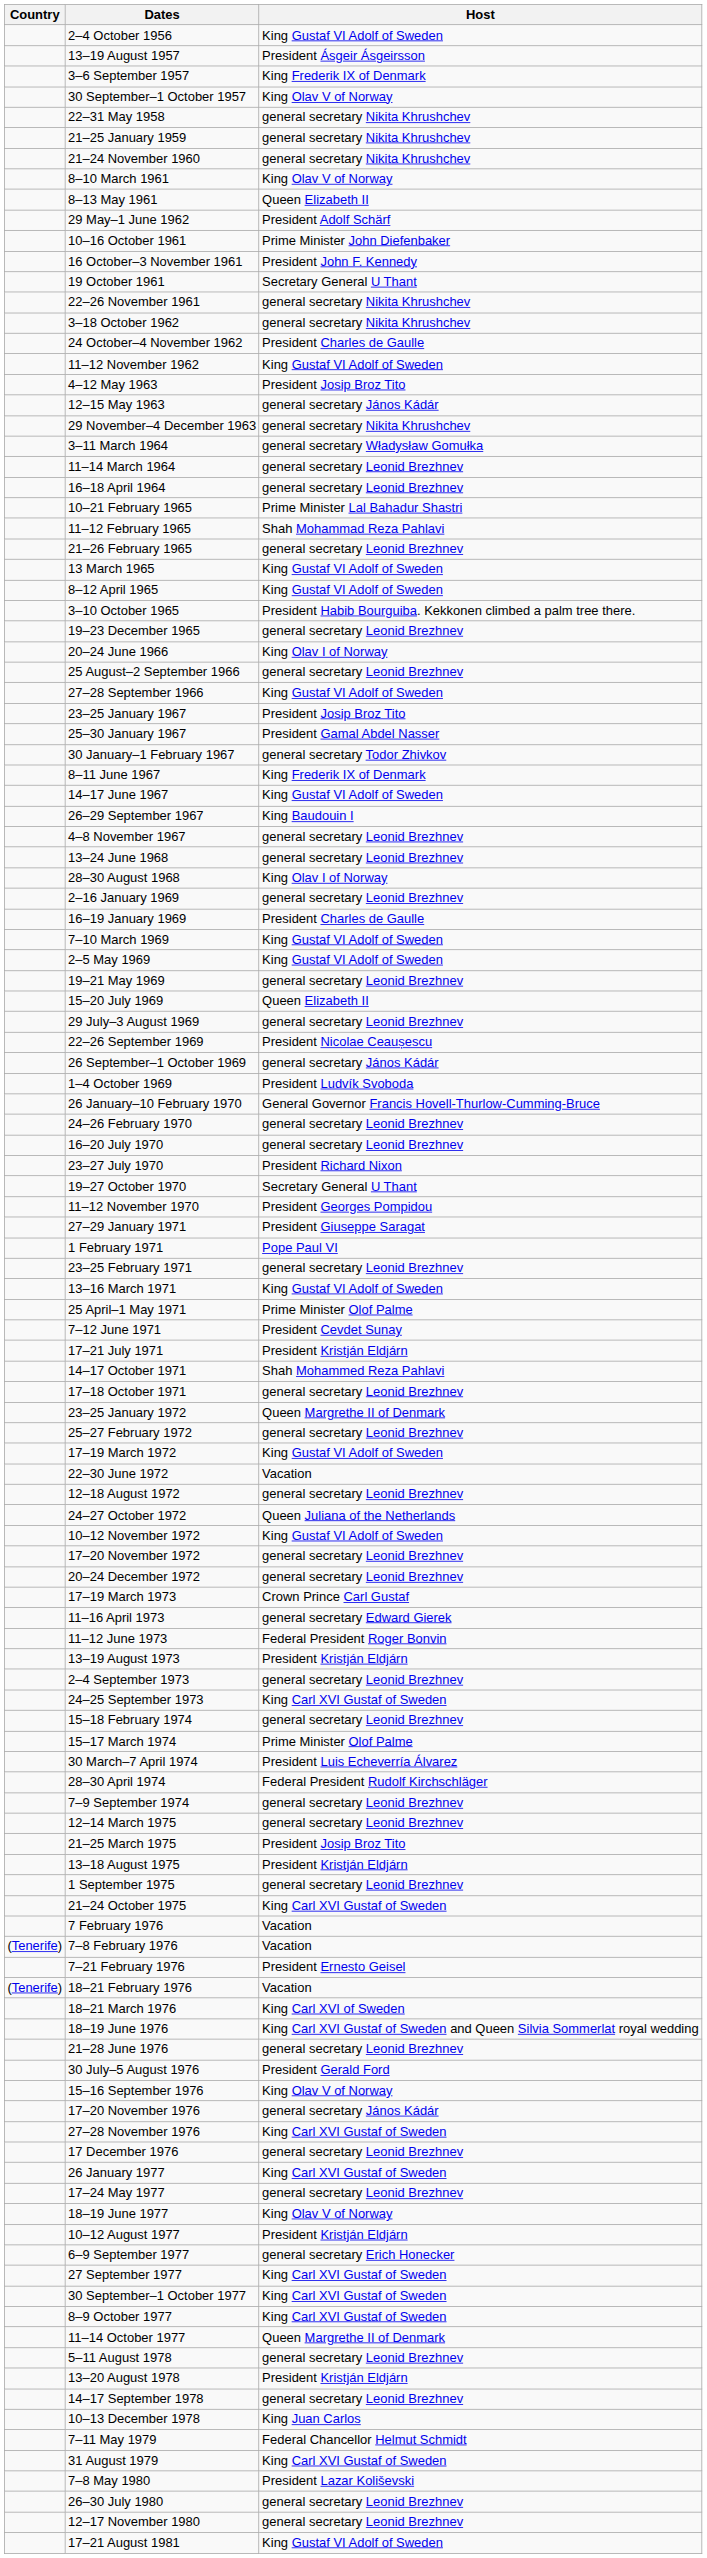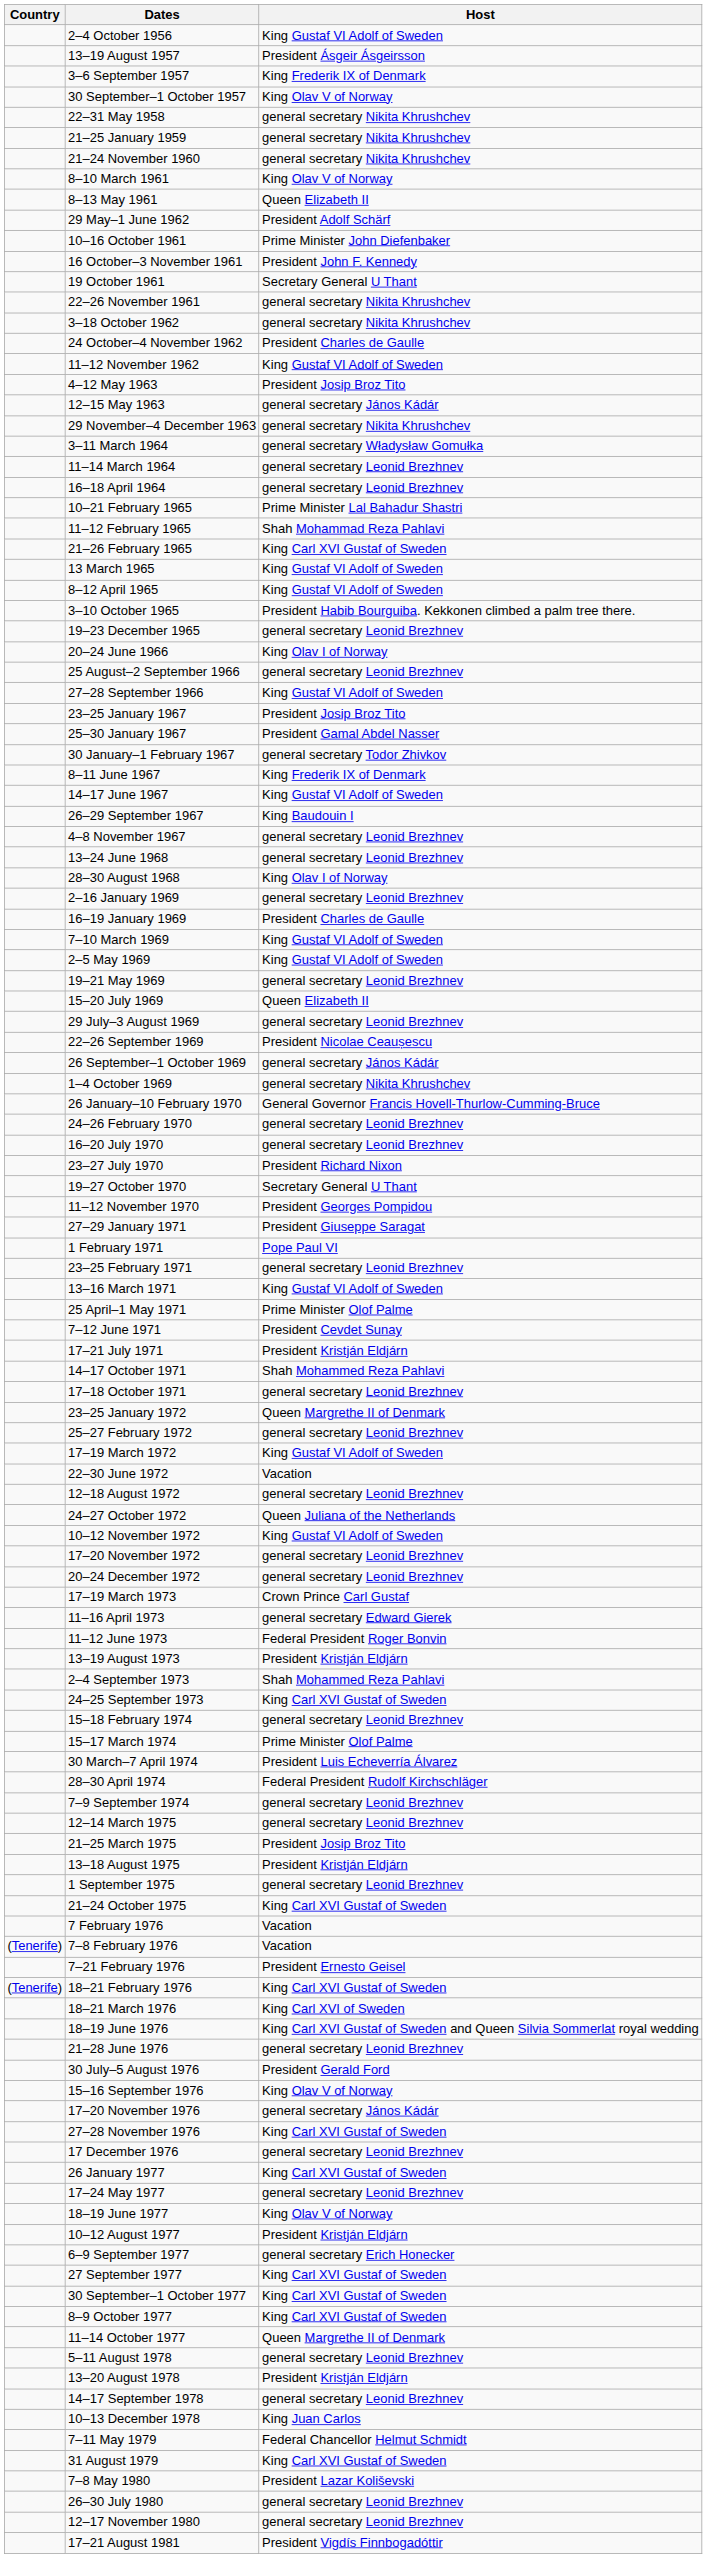 <table class="wikitable sortable">
 <tr>
 <th>Country</th>
 <th>Dates</th>
 <th>Host</th>
 </tr>
 <tr>
 <td></td>
 <td>2–4 October 1956</td>
 <td>King <a href='#'>Gustaf VI Adolf of Sweden</a></td>
 </tr>
 <tr>
 <td></td>
 <td>13–19 August 1957</td>
 <td>President <a href='#'>Ásgeir Ásgeirsson</a></td>
 </tr>
 <tr>
 <td></td>
 <td>3–6 September 1957</td>
 <td>King <a href='#'>Frederik IX of Denmark</a></td>
 </tr>
 <tr>
 <td></td>
 <td>30 September–1 October 1957</td>
 <td>King <a href='#'>Olav V of Norway</a></td>
 </tr>
 <tr>
 <td></td>
 <td>22–31 May 1958</td>
 <td>general secretary <a href='#'>Nikita Khrushchev</a></td>
 </tr>
 <tr>
 <td></td>
 <td>21–25 January 1959</td>
 <td>general secretary <a href='#'>Nikita Khrushchev</a></td>
 </tr>
 <tr>
 <td></td>
 <td>21–24 November 1960</td>
 <td>general secretary <a href='#'>Nikita Khrushchev</a></td>
 </tr>
 <tr>
 <td></td>
 <td>8–10 March 1961</td>
 <td>King <a href='#'>Olav V of Norway</a></td>
 </tr>
 <tr>
 <td></td>
 <td>8–13 May 1961</td>
 <td>Queen <a href='#'>Elizabeth II</a></td>
 </tr>
 <tr>
 <td></td>
 <td>29 May–1 June 1962</td>
 <td>President <a href='#'>Adolf Schärf</a></td>
 </tr>
 <tr>
 <td></td>
 <td>10–16 October 1961</td>
 <td>Prime Minister <a href='#'>John Diefenbaker</a></td>
 </tr>
 <tr>
 <td></td>
 <td>16 October–3 November 1961</td>
 <td>President <a href='#'>John F. Kennedy</a></td>
 </tr>
 <tr>
 <td></td>
 <td>19 October 1961</td>
 <td>Secretary General <a href='#'>U Thant</a></td>
 </tr>
 <tr>
 <td></td>
 <td>22–26 November 1961</td>
 <td>general secretary <a href='#'>Nikita Khrushchev</a></td>
 </tr>
 <tr>
 <td></td>
 <td>3–18 October 1962</td>
 <td>general secretary <a href='#'>Nikita Khrushchev</a></td>
 </tr>
 <tr>
 <td></td>
 <td>24 October–4 November 1962</td>
 <td>President <a href='#'>Charles de Gaulle</a></td>
 </tr>
 <tr>
 <td></td>
 <td>11–12 November 1962</td>
 <td>King <a href='#'>Gustaf VI Adolf of Sweden</a></td>
 </tr>
 <tr>
 <td></td>
 <td>4–12 May 1963</td>
 <td>President <a href='#'>Josip Broz Tito</a></td>
 </tr>
 <tr>
 <td></td>
 <td>12–15 May 1963</td>
 <td>general secretary <a href='#'>János Kádár</a></td>
 </tr>
 <tr>
 <td></td>
 <td nowrap>29 November–4 December 1963</td>
 <td>general secretary <a href='#'>Nikita Khrushchev</a></td>
 </tr>
 <tr>
 <td></td>
 <td>3–11 March 1964</td>
 <td>general secretary <a href='#'>Władysław Gomułka</a></td>
 </tr>
 <tr>
 <td></td>
 <td>11–14 March 1964</td>
 <td>general secretary <a href='#'>Leonid Brezhnev</a></td>
 </tr>
 <tr>
 <td></td>
 <td>16–18 April 1964</td>
 <td>general secretary <a href='#'>Leonid Brezhnev</a></td>
 </tr>
 <tr>
 <td></td>
 <td>10–21 February 1965</td>
 <td>Prime Minister <a href='#'>Lal Bahadur Shastri</a></td>
 </tr>
 <tr>
 <td></td>
 <td>11–12 February 1965</td>
 <td>Shah <a href='#'>Mohammad Reza Pahlavi</a></td>
 </tr>
 <tr>
 <td></td>
 <td>21–26 February 1965</td>
-<td>general secretary <a href='#'>Leonid Brezhnev</a></td>
+<td>King <a href='#'>Carl XVI Gustaf of Sweden</a></td>
 </tr>
 <tr>
 <td></td>
 <td>13 March 1965</td>
 <td>King <a href='#'>Gustaf VI Adolf of Sweden</a></td>
 </tr>
 <tr>
 <td></td>
 <td>8–12 April 1965</td>
 <td>King <a href='#'>Gustaf VI Adolf of Sweden</a></td>
 </tr>
 <tr valign=top>
 <td></td>
 <td>3–10 October 1965</td>
 <td>President <a href='#'>Habib Bourguiba</a>. Kekkonen climbed a palm tree there.</td>
 </tr>
 <tr>
 <td></td>
 <td>19–23 December 1965</td>
 <td>general secretary <a href='#'>Leonid Brezhnev</a></td>
 </tr>
 <tr>
 <td></td>
 <td>20–24 June 1966</td>
 <td>King <a href='#'>Olav I of Norway</a></td>
 </tr>
 <tr>
 <td></td>
 <td>25 August–2 September 1966</td>
 <td>general secretary <a href='#'>Leonid Brezhnev</a></td>
 </tr>
 <tr>
 <td></td>
 <td>27–28 September 1966</td>
 <td>King <a href='#'>Gustaf VI Adolf of Sweden</a></td>
 </tr>
 <tr>
 <td></td>
 <td>23–25 January 1967</td>
 <td>President <a href='#'>Josip Broz Tito</a></td>
 </tr>
 <tr>
 <td></td>
 <td>25–30 January 1967</td>
 <td>President <a href='#'>Gamal Abdel Nasser</a></td>
 </tr>
 <tr>
 <td></td>
 <td>30 January–1 February 1967</td>
 <td>general secretary <a href='#'>Todor Zhivkov</a></td>
 </tr>
 <tr>
 <td></td>
 <td>8–11 June 1967</td>
 <td>King <a href='#'>Frederik IX of Denmark</a></td>
 </tr>
 <tr>
 <td></td>
 <td>14–17 June 1967</td>
 <td>King <a href='#'>Gustaf VI Adolf of Sweden</a></td>
 </tr>
 <tr>
 <td></td>
 <td>26–29 September 1967</td>
 <td>King <a href='#'>Baudouin I</a></td>
 </tr>
 <tr>
 <td></td>
 <td>4–8 November 1967</td>
 <td>general secretary <a href='#'>Leonid Brezhnev</a></td>
 </tr>
 <tr>
 <td></td>
 <td>13–24 June 1968</td>
 <td>general secretary <a href='#'>Leonid Brezhnev</a></td>
 </tr>
 <tr>
 <td></td>
 <td>28–30 August 1968</td>
 <td>King <a href='#'>Olav I of Norway</a></td>
 </tr>
 <tr>
 <td></td>
 <td>2–16 January 1969</td>
 <td>general secretary <a href='#'>Leonid Brezhnev</a></td>
 </tr>
 <tr>
 <td></td>
 <td>16–19 January 1969</td>
 <td>President <a href='#'>Charles de Gaulle</a></td>
 </tr>
 <tr>
 <td></td>
 <td>7–10 March 1969</td>
 <td>King <a href='#'>Gustaf VI Adolf of Sweden</a></td>
 </tr>
 <tr>
 <td></td>
 <td>2–5 May 1969</td>
 <td>King <a href='#'>Gustaf VI Adolf of Sweden</a></td>
 </tr>
 <tr>
 <td></td>
 <td>19–21 May 1969</td>
 <td>general secretary <a href='#'>Leonid Brezhnev</a></td>
 </tr>
 <tr>
 <td></td>
 <td>15–20 July 1969</td>
 <td>Queen <a href='#'>Elizabeth II</a></td>
 </tr>
 <tr>
 <td></td>
 <td>29 July–3 August 1969</td>
 <td>general secretary <a href='#'>Leonid Brezhnev</a></td>
 </tr>
 <tr>
 <td></td>
 <td>22–26 September 1969</td>
 <td>President <a href='#'>Nicolae Ceaușescu</a></td>
 </tr>
 <tr>
 <td></td>
 <td>26 September–1 October 1969</td>
 <td>general secretary <a href='#'>János Kádár</a></td>
 </tr>
 <tr>
 <td></td>
 <td>1–4 October 1969</td>
-<td>President <a href='#'>Ludvík Svoboda</a></td>
+<td>general secretary <a href='#'>Nikita Khrushchev</a></td>
 </tr>
 <tr>
 <td></td>
 <td>26 January–10 February 1970</td>
 <td>General Governor <a href='#'>Francis Hovell-Thurlow-Cumming-Bruce</a></td>
 </tr>
 <tr>
 <td></td>
 <td>24–26 February 1970</td>
 <td>general secretary <a href='#'>Leonid Brezhnev</a></td>
 </tr>
 <tr>
 <td></td>
 <td>16–20 July 1970</td>
 <td>general secretary <a href='#'>Leonid Brezhnev</a></td>
 </tr>
 <tr>
 <td></td>
 <td>23–27 July 1970</td>
 <td>President <a href='#'>Richard Nixon</a></td>
 </tr>
 <tr>
 <td></td>
 <td>19–27 October 1970</td>
 <td>Secretary General <a href='#'>U Thant</a></td>
 </tr>
 <tr>
 <td></td>
 <td>11–12 November 1970</td>
 <td>President <a href='#'>Georges Pompidou</a></td>
 </tr>
 <tr>
 <td></td>
 <td>27–29 January 1971</td>
 <td>President <a href='#'>Giuseppe Saragat</a></td>
 </tr>
 <tr>
 <td></td>
 <td>1 February 1971</td>
 <td><a href='#'>Pope Paul VI</a></td>
 </tr>
 <tr>
 <td></td>
 <td>23–25 February 1971</td>
 <td>general secretary <a href='#'>Leonid Brezhnev</a></td>
 </tr>
 <tr>
 <td></td>
 <td>13–16 March 1971</td>
 <td>King <a href='#'>Gustaf VI Adolf of Sweden</a></td>
 </tr>
 <tr>
 <td></td>
 <td>25 April–1 May 1971</td>
 <td>Prime Minister <a href='#'>Olof Palme</a></td>
 </tr>
 <tr>
 <td></td>
 <td>7–12 June 1971</td>
 <td>President <a href='#'>Cevdet Sunay</a></td>
 </tr>
 <tr>
 <td></td>
 <td>17–21 July 1971</td>
 <td>President <a href='#'>Kristján Eldjárn</a></td>
 </tr>
 <tr>
 <td></td>
 <td>14–17 October 1971</td>
 <td>Shah <a href='#'>Mohammed Reza Pahlavi</a></td>
 </tr>
 <tr>
 <td></td>
 <td>17–18 October 1971</td>
 <td>general secretary <a href='#'>Leonid Brezhnev</a></td>
 </tr>
 <tr>
 <td></td>
 <td>23–25 January 1972</td>
 <td>Queen <a href='#'>Margrethe II of Denmark</a></td>
 </tr>
 <tr>
 <td></td>
 <td>25–27 February 1972</td>
 <td>general secretary <a href='#'>Leonid Brezhnev</a></td>
 </tr>
 <tr>
 <td></td>
 <td>17–19 March 1972</td>
 <td>King <a href='#'>Gustaf VI Adolf of Sweden</a></td>
 </tr>
 <tr>
 <td></td>
 <td>22–30 June 1972</td>
 <td>Vacation</td>
 </tr>
 <tr>
 <td></td>
 <td>12–18 August 1972</td>
 <td>general secretary <a href='#'>Leonid Brezhnev</a></td>
 </tr>
 <tr>
 <td></td>
 <td>24–27 October 1972</td>
 <td>Queen <a href='#'>Juliana of the Netherlands</a></td>
 </tr>
 <tr>
 <td></td>
 <td>10–12 November 1972</td>
 <td>King <a href='#'>Gustaf VI Adolf of Sweden</a></td>
 </tr>
 <tr>
 <td></td>
 <td>17–20 November 1972</td>
 <td>general secretary <a href='#'>Leonid Brezhnev</a></td>
 </tr>
 <tr>
 <td></td>
 <td>20–24 December 1972</td>
 <td>general secretary <a href='#'>Leonid Brezhnev</a></td>
 </tr>
 <tr>
 <td></td>
 <td>17–19 March 1973</td>
 <td>Crown Prince <a href='#'>Carl Gustaf</a></td>
 </tr>
 <tr>
 <td></td>
 <td>11–16 April 1973</td>
 <td>general secretary <a href='#'>Edward Gierek</a></td>
 </tr>
 <tr>
 <td></td>
 <td>11–12 June 1973</td>
 <td>Federal President <a href='#'>Roger Bonvin</a></td>
 </tr>
 <tr>
 <td></td>
 <td>13–19 August 1973</td>
 <td>President <a href='#'>Kristján Eldjárn</a></td>
 </tr>
 <tr>
 <td></td>
 <td>2–4 September 1973</td>
-<td>general secretary <a href='#'>Leonid Brezhnev</a></td>
+<td>Shah <a href='#'>Mohammed Reza Pahlavi</a></td>
 </tr>
 <tr>
 <td></td>
 <td>24–25 September 1973</td>
 <td>King <a href='#'>Carl XVI Gustaf of Sweden</a></td>
 </tr>
 <tr>
 <td></td>
 <td>15–18 February 1974</td>
 <td>general secretary <a href='#'>Leonid Brezhnev</a></td>
 </tr>
 <tr>
 <td></td>
 <td>15–17 March 1974</td>
 <td>Prime Minister <a href='#'>Olof Palme</a></td>
 </tr>
 <tr>
 <td></td>
 <td>30 March–7 April 1974</td>
 <td>President <a href='#'>Luis Echeverría Álvarez</a></td>
 </tr>
 <tr>
 <td></td>
 <td>28–30 April 1974</td>
 <td>Federal President <a href='#'>Rudolf Kirchschläger</a></td>
 </tr>
 <tr>
 <td></td>
 <td>7–9 September 1974</td>
 <td>general secretary <a href='#'>Leonid Brezhnev</a></td>
 </tr>
 <tr>
 <td></td>
 <td>12–14 March 1975</td>
 <td>general secretary <a href='#'>Leonid Brezhnev</a></td>
 </tr>
 <tr>
 <td></td>
 <td>21–25 March 1975</td>
 <td>President <a href='#'>Josip Broz Tito</a></td>
 </tr>
 <tr>
 <td></td>
 <td>13–18 August 1975</td>
 <td>President <a href='#'>Kristján Eldjárn</a></td>
 </tr>
 <tr>
 <td></td>
 <td>1 September 1975</td>
 <td>general secretary <a href='#'>Leonid Brezhnev</a></td>
 </tr>
 <tr>
 <td></td>
 <td>21–24 October 1975</td>
 <td>King <a href='#'>Carl XVI Gustaf of Sweden</a></td>
 </tr>
 <tr>
 <td></td>
 <td>7 February 1976</td>
 <td>Vacation</td>
 </tr>
 <tr>
 <td> (<a href='#'>Tenerife</a>)</td>
 <td>7–8 February 1976</td>
 <td>Vacation</td>
 </tr>
 <tr>
 <td></td>
 <td>7–21 February 1976</td>
 <td>President <a href='#'>Ernesto Geisel</a></td>
 </tr>
 <tr>
 <td> (<a href='#'>Tenerife</a>)</td>
 <td>18–21 February 1976</td>
-<td>Vacation</td>
+<td>King <a href='#'>Carl XVI Gustaf of Sweden</a></td>
 </tr>
 <tr>
 <td></td>
 <td>18–21 March 1976</td>
 <td>King <a href='#'>Carl XVI of Sweden</a></td>
 </tr>
 <tr valign=top>
 <td></td>
 <td>18–19 June 1976</td>
 <td>King <a href='#'>Carl XVI Gustaf of Sweden</a> and Queen <a href='#'>Silvia Sommerlat</a> royal wedding</td>
 </tr>
 <tr>
 <td></td>
 <td>21–28 June 1976</td>
 <td>general secretary <a href='#'>Leonid Brezhnev</a></td>
 </tr>
 <tr>
 <td></td>
 <td>30 July–5 August 1976</td>
 <td>President <a href='#'>Gerald Ford</a></td>
 </tr>
 <tr>
 <td></td>
 <td>15–16 September 1976</td>
 <td>King <a href='#'>Olav V of Norway</a></td>
 </tr>
 <tr>
 <td></td>
 <td>17–20 November 1976</td>
 <td>general secretary <a href='#'>János Kádár</a></td>
 </tr>
 <tr>
 <td></td>
 <td>27–28 November 1976</td>
 <td>King <a href='#'>Carl XVI Gustaf of Sweden</a></td>
 </tr>
 <tr>
 <td></td>
 <td>17 December 1976</td>
 <td>general secretary <a href='#'>Leonid Brezhnev</a></td>
 </tr>
 <tr>
 <td></td>
 <td>26 January 1977</td>
 <td>King <a href='#'>Carl XVI Gustaf of Sweden</a></td>
 </tr>
 <tr>
 <td></td>
 <td>17–24 May 1977</td>
 <td>general secretary <a href='#'>Leonid Brezhnev</a></td>
 </tr>
 <tr>
 <td></td>
 <td>18–19 June 1977</td>
 <td>King <a href='#'>Olav V of Norway</a></td>
 </tr>
 <tr>
 <td></td>
 <td>10–12 August 1977</td>
 <td>President <a href='#'>Kristján Eldjárn</a></td>
 </tr>
 <tr>
 <td nowrap></td>
 <td>6–9 September 1977</td>
 <td>general secretary <a href='#'>Erich Honecker</a></td>
 </tr>
 <tr>
 <td></td>
 <td>27 September 1977</td>
 <td>King <a href='#'>Carl XVI Gustaf of Sweden</a></td>
 </tr>
 <tr>
 <td></td>
 <td>30 September–1 October 1977</td>
 <td>King <a href='#'>Carl XVI Gustaf of Sweden</a></td>
 </tr>
 <tr>
 <td></td>
 <td>8–9 October 1977</td>
 <td>King <a href='#'>Carl XVI Gustaf of Sweden</a></td>
 </tr>
 <tr>
 <td></td>
 <td>11–14 October 1977</td>
 <td>Queen <a href='#'>Margrethe II of Denmark</a></td>
 </tr>
 <tr>
 <td></td>
 <td>5–11 August 1978</td>
 <td>general secretary <a href='#'>Leonid Brezhnev</a></td>
 </tr>
 <tr>
 <td></td>
 <td>13–20 August 1978</td>
 <td>President <a href='#'>Kristján Eldjárn</a></td>
 </tr>
 <tr>
 <td></td>
 <td>14–17 September 1978</td>
 <td>general secretary <a href='#'>Leonid Brezhnev</a></td>
 </tr>
 <tr>
 <td></td>
 <td>10–13 December 1978</td>
 <td>King <a href='#'>Juan Carlos</a></td>
 </tr>
 <tr>
 <td></td>
 <td>7–11 May 1979</td>
 <td>Federal Chancellor <a href='#'>Helmut Schmidt</a></td>
 </tr>
 <tr>
 <td></td>
 <td>31 August 1979</td>
 <td>King <a href='#'>Carl XVI Gustaf of Sweden</a></td>
 </tr>
 <tr>
 <td></td>
 <td>7–8 May 1980</td>
 <td>President <a href='#'>Lazar Koliševski</a></td>
 </tr>
 <tr>
 <td></td>
 <td>26–30 July 1980</td>
 <td>general secretary <a href='#'>Leonid Brezhnev</a></td>
 </tr>
 <tr>
 <td></td>
 <td>12–17 November 1980</td>
 <td>general secretary <a href='#'>Leonid Brezhnev</a></td>
 </tr>
 <tr>
 <td></td>
 <td>17–21 August 1981</td>
-<td>King <a href='#'>Gustaf VI Adolf of Sweden</a></td>
+<td>President <a href='#'>Vigdís Finnbogadóttir</a></td>
 </tr>
 </table>
